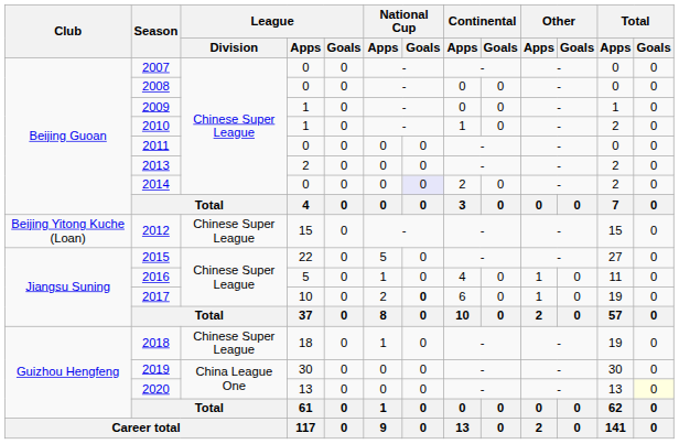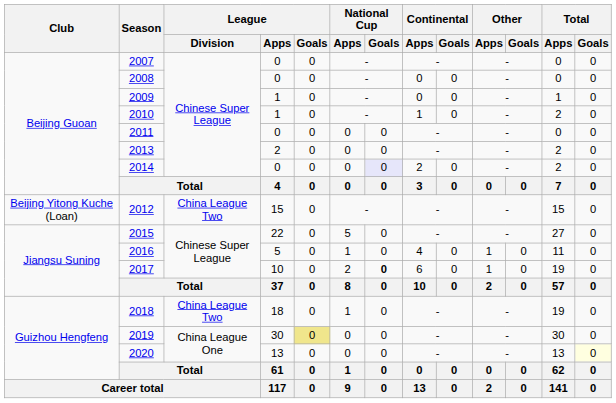 <table class="wikitable" style="text-align: center">
 <tr>
 <th rowspan="2">Club</th>
 <th rowspan="2">Season</th>
 <th colspan="3">League</th>
 <th colspan="2">National Cup</th>
 <th colspan="2">Continental</th>
 <th colspan="2">Other</th>
 <th colspan="2">Total</th>
 </tr>
 <tr>
 <th>Division</th>
 <th>Apps</th>
 <th>Goals</th>
 <th>Apps</th>
 <th>Goals</th>
 <th>Apps</th>
 <th>Goals</th>
 <th>Apps</th>
 <th>Goals</th>
 <th>Apps</th>
 <th>Goals</th>
 </tr>
 <tr>
 <td rowspan=8><a href='#'>Beijing Guoan</a></td>
 <td><a href='#'>2007</a></td>
 <td rowspan=7><a href='#'>Chinese Super League</a></td>
 <td>0</td>
 <td>0</td>
 <td colspan="2">-</td>
 <td colspan="2">-</td>
 <td colspan="2">-</td>
 <td>0</td>
 <td>0</td>
 </tr>
 <tr>
 <td><a href='#'>2008</a></td>
 <td>0</td>
 <td>0</td>
 <td colspan="2">-</td>
 <td>0</td>
 <td>0</td>
 <td colspan="2">-</td>
 <td>0</td>
 <td>0</td>
 </tr>
 <tr>
 <td><a href='#'>2009</a></td>
 <td>1</td>
 <td>0</td>
 <td colspan="2">-</td>
 <td>0</td>
 <td>0</td>
 <td colspan="2">-</td>
 <td>1</td>
 <td>0</td>
 </tr>
 <tr>
 <td><a href='#'>2010</a></td>
 <td>1</td>
 <td>0</td>
 <td colspan="2">-</td>
 <td>1</td>
 <td>0</td>
 <td colspan="2">-</td>
 <td>2</td>
 <td>0</td>
 </tr>
 <tr>
 <td><a href='#'>2011</a></td>
 <td>0</td>
 <td>0</td>
 <td>0</td>
 <td>0</td>
 <td colspan="2">-</td>
 <td colspan="2">-</td>
 <td>0</td>
 <td>0</td>
 </tr>
 <tr>
 <td><a href='#'>2013</a></td>
 <td>2</td>
 <td>0</td>
 <td>0</td>
 <td>0</td>
 <td colspan="2">-</td>
 <td colspan="2">-</td>
 <td>2</td>
 <td>0</td>
 </tr>
 <tr>
 <td><a href='#'>2014</a></td>
 <td>0</td>
 <td>0</td>
 <td>0</td>
 <td style="background: lavender;">0</td>
 <td>2</td>
 <td>0</td>
 <td colspan="2">-</td>
 <td>2</td>
 <td>0</td>
 </tr>
 <tr>
 <th colspan="2"><strong>Total</strong></th>
 <th>4</th>
 <th>0</th>
 <th>0</th>
 <th>0</th>
 <th>3</th>
 <th>0</th>
 <th>0</th>
 <th>0</th>
 <th>7</th>
 <th>0</th>
 </tr>
 <tr>
 <td><a href='#'>Beijing Yitong Kuche</a> (Loan)</td>
 <td><a href='#'>2012</a></td>
-<td>Chinese Super League</td>
+<td><a href='#'>China League Two</a></td>
 <td>15</td>
 <td>0</td>
 <td colspan="2">-</td>
 <td colspan="2">-</td>
 <td colspan="2">-</td>
 <td>15</td>
 <td>0</td>
 </tr>
 <tr>
 <td rowspan=4><a href='#'>Jiangsu Suning</a></td>
 <td><a href='#'>2015</a></td>
 <td rowspan=3>Chinese Super League</td>
 <td>22</td>
 <td>0</td>
 <td>5</td>
 <td>0</td>
 <td colspan="2">-</td>
 <td colspan="2">-</td>
 <td>27</td>
 <td>0</td>
 </tr>
 <tr>
 <td><a href='#'>2016</a></td>
 <td>5</td>
 <td>0</td>
 <td>1</td>
 <td>0</td>
 <td>4</td>
 <td>0</td>
 <td>1</td>
 <td>0</td>
 <td>11</td>
 <td>0</td>
 </tr>
 <tr>
 <td><a href='#'>2017</a></td>
 <td>10</td>
 <td>0</td>
 <td>2</td>
 <td><strong>0</strong></td>
 <td>6</td>
 <td>0</td>
 <td>1</td>
 <td>0</td>
 <td>19</td>
 <td>0</td>
 </tr>
 <tr>
 <th colspan="2"><strong>Total</strong></th>
 <th>37</th>
 <th>0</th>
 <th>8</th>
 <th>0</th>
 <th>10</th>
 <th>0</th>
 <th>2</th>
 <th>0</th>
 <th>57</th>
 <th>0</th>
 </tr>
 <tr>
 <td rowspan=4><a href='#'>Guizhou Hengfeng</a></td>
 <td><a href='#'>2018</a></td>
-<td>Chinese Super League</td>
+<td><a href='#'>China League Two</a></td>
 <td>18</td>
 <td>0</td>
 <td>1</td>
 <td>0</td>
 <td colspan="2">-</td>
 <td colspan="2">-</td>
 <td>19</td>
 <td>0</td>
 </tr>
 <tr>
 <td><a href='#'>2019</a></td>
 <td rowspan=2>China League One</td>
 <td>30</td>
-<td>0</td>
+<td style="background: khaki;">0</td>
 <td>0</td>
 <td>0</td>
 <td colspan="2">-</td>
 <td colspan="2">-</td>
 <td>30</td>
 <td>0</td>
 </tr>
 <tr>
 <td><a href='#'>2020</a></td>
 <td>13</td>
 <td>0</td>
 <td>0</td>
 <td>0</td>
 <td colspan="2">-</td>
 <td colspan="2">-</td>
 <td>13</td>
 <td style="background: lightyellow;">0</td>
 </tr>
 <tr>
 <th colspan="2"><strong>Total</strong></th>
 <th>61</th>
 <th>0</th>
 <th>1</th>
 <th>0</th>
 <th>0</th>
 <th>0</th>
 <th>0</th>
 <th>0</th>
 <th>62</th>
 <th>0</th>
 </tr>
 <tr>
 <th colspan=3>Career total</th>
 <th>117</th>
 <th>0</th>
 <th>9</th>
 <th>0</th>
 <th>13</th>
 <th>0</th>
 <th>2</th>
 <th>0</th>
 <th>141</th>
 <th>0</th>
 </tr>
 </table>
